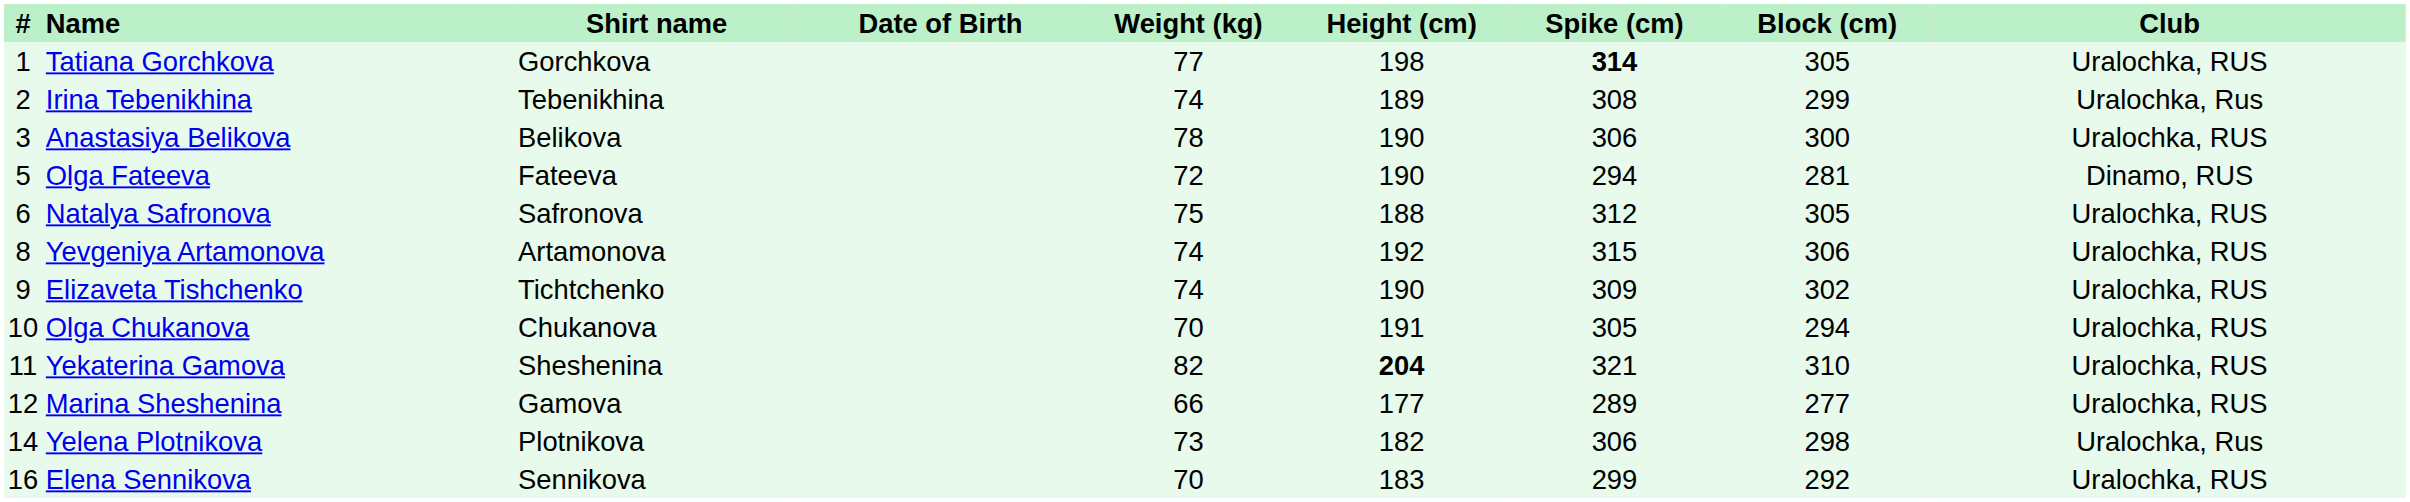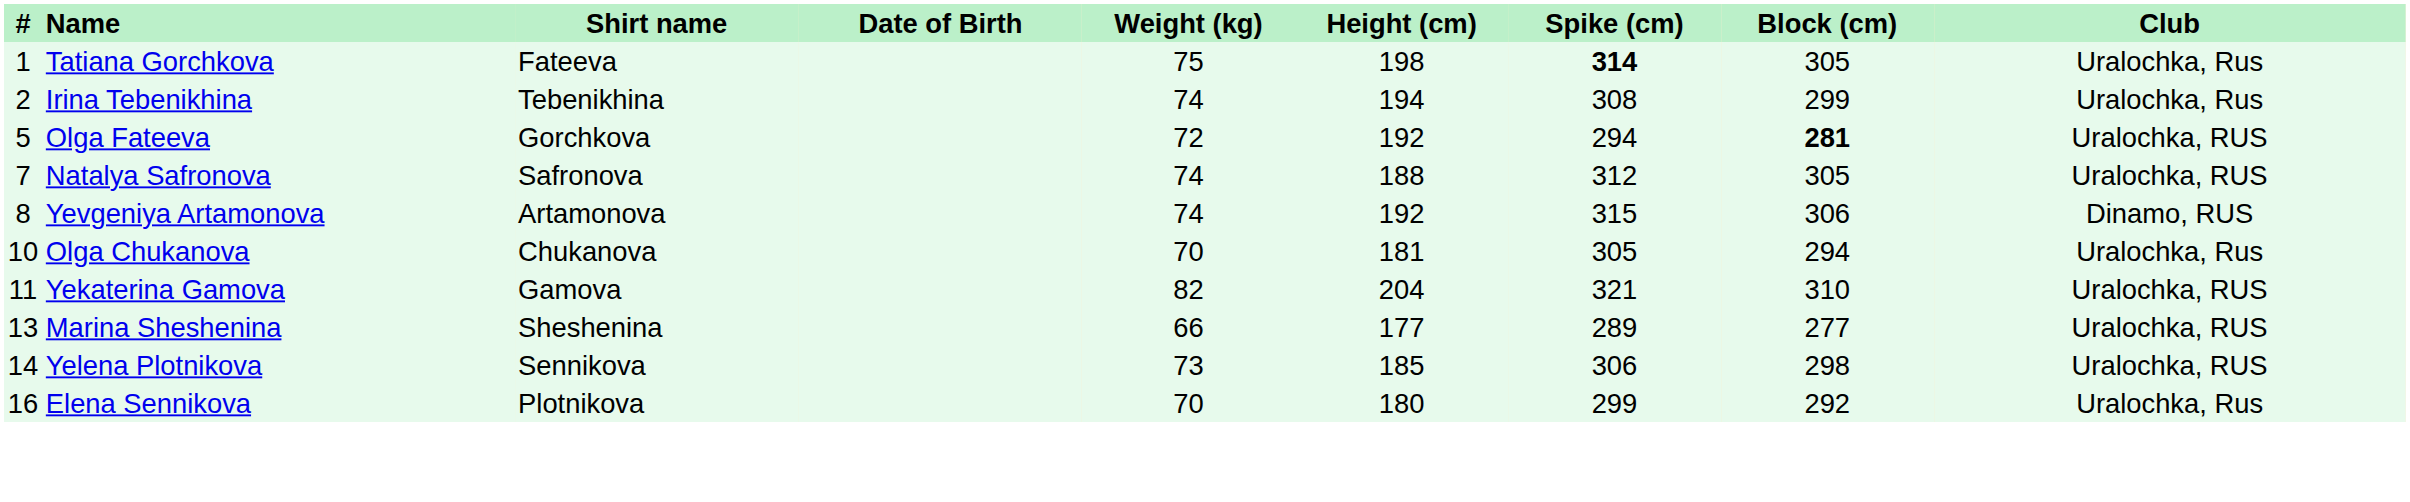 <table border=0 cellpadding=2 cellspacing=0  |- bgcolor=#FFECCE style="text-align:center; font-size:90%; width:100%">
 <tr bgcolor=#BBF0C9>
 <th>#</th>
 <th align=left width=20%>Name</th>
 <th width=12%>Shirt name</th>
 <th width=12%>Date of Birth</th>
 <th width=9%>Weight (kg)</th>
 <th width=9%>Height (cm)</th>
 <th width=9%>Spike (cm)</th>
 <th width=9%>Block (cm)</th>
 <th width=20%>Club</th>
 </tr>
 <tr bgcolor=#E7FAEC>
 <td>1</td>
 <td align=left><a href='#'>Tatiana Gorchkova</a></td>
-<td align=left>Gorchkova</td>
+<td align=left>Fateeva</td>
 <td align=right></td>
-<td>77</td>
+<td>75</td>
 <td>198</td>
 <td><strong>314</strong></td>
 <td>305</td>
-<td>Uralochka, RUS</td>
+<td>Uralochka, Rus</td>
 </tr>
 <tr bgcolor=#E7FAEC>
 <td>2</td>
 <td align=left><a href='#'>Irina Tebenikhina</a></td>
 <td align=left>Tebenikhina</td>
 <td align=right></td>
 <td>74</td>
-<td>189</td>
+<td>194</td>
 <td>308</td>
 <td>299</td>
 <td>Uralochka, Rus</td>
 </tr>
 <tr bgcolor=#E7FAEC>
-<td>3</td>
-<td align=left><a href='#'>Anastasiya Belikova</a></td>
-<td align=left>Belikova</td>
+<td>5</td>
+<td align=left><a href='#'>Olga Fateeva</a></td>
+<td align=left>Gorchkova</td>
 <td align=right></td>
-<td>78</td>
-<td>190</td>
-<td>306</td>
-<td>300</td>
+<td>72</td>
+<td>192</td>
+<td>294</td>
+<td><strong>281</strong></td>
 <td>Uralochka, RUS</td>
 </tr>
 <tr bgcolor=#E7FAEC>
-<td>5</td>
-<td align=left><a href='#'>Olga Fateeva</a></td>
-<td align=left>Fateeva</td>
-<td align=right></td>
-<td>72</td>
-<td>190</td>
-<td>294</td>
-<td>281</td>
-<td>Dinamo, RUS</td>
-</tr>
-<tr bgcolor=#E7FAEC>
-<td>6</td>
+<td>7</td>
 <td align=left><a href='#'>Natalya Safronova</a></td>
 <td align=left>Safronova</td>
 <td align=right></td>
-<td>75</td>
+<td>74</td>
 <td>188</td>
 <td>312</td>
 <td>305</td>
 <td>Uralochka, RUS</td>
 </tr>
 <tr bgcolor=#E7FAEC>
 <td>8</td>
 <td align=left><a href='#'>Yevgeniya Artamonova</a></td>
 <td align=left>Artamonova</td>
 <td align=right></td>
 <td>74</td>
 <td>192</td>
 <td>315</td>
 <td>306</td>
-<td>Uralochka, RUS</td>
-</tr>
-<tr bgcolor=#E7FAEC>
-<td>9</td>
-<td align=left><a href='#'>Elizaveta Tishchenko</a></td>
-<td align=left>Tichtchenko</td>
-<td align=right></td>
-<td>74</td>
-<td>190</td>
-<td>309</td>
-<td>302</td>
-<td>Uralochka, RUS</td>
+<td>Dinamo, RUS</td>
 </tr>
 <tr bgcolor=#E7FAEC>
 <td>10</td>
 <td align=left><a href='#'>Olga Chukanova</a></td>
 <td align=left>Chukanova</td>
 <td align=right></td>
 <td>70</td>
-<td>191</td>
+<td>181</td>
 <td>305</td>
 <td>294</td>
-<td>Uralochka, RUS</td>
+<td>Uralochka, Rus</td>
 </tr>
 <tr bgcolor=#E7FAEC>
 <td>11</td>
 <td align=left><a href='#'>Yekaterina Gamova</a></td>
-<td align=left>Sheshenina</td>
+<td align=left>Gamova</td>
 <td align=right></td>
 <td>82</td>
-<td><strong>204</strong></td>
+<td>204</td>
 <td>321</td>
 <td>310</td>
 <td>Uralochka, RUS</td>
 </tr>
 <tr bgcolor=#E7FAEC>
-<td>12</td>
+<td>13</td>
 <td align=left><a href='#'>Marina Sheshenina</a></td>
-<td align=left>Gamova</td>
+<td align=left>Sheshenina</td>
 <td align=right></td>
 <td>66</td>
 <td>177</td>
 <td>289</td>
 <td>277</td>
 <td>Uralochka, RUS</td>
 </tr>
 <tr bgcolor=#E7FAEC>
 <td>14</td>
 <td align=left><a href='#'>Yelena Plotnikova</a></td>
-<td align=left>Plotnikova</td>
+<td align=left>Sennikova</td>
 <td align=right></td>
 <td>73</td>
-<td>182</td>
+<td>185</td>
 <td>306</td>
 <td>298</td>
-<td>Uralochka, Rus</td>
+<td>Uralochka, RUS</td>
 </tr>
 <tr bgcolor=#E7FAEC>
 <td>16</td>
 <td align=left><a href='#'>Elena Sennikova</a></td>
-<td align=left>Sennikova</td>
+<td align=left>Plotnikova</td>
 <td align=right></td>
 <td>70</td>
-<td>183</td>
+<td>180</td>
 <td>299</td>
 <td>292</td>
-<td>Uralochka, RUS</td>
+<td>Uralochka, Rus</td>
 </tr>
 </table>
